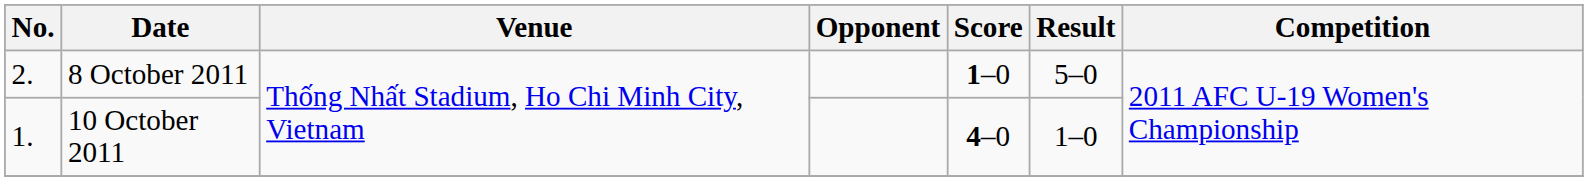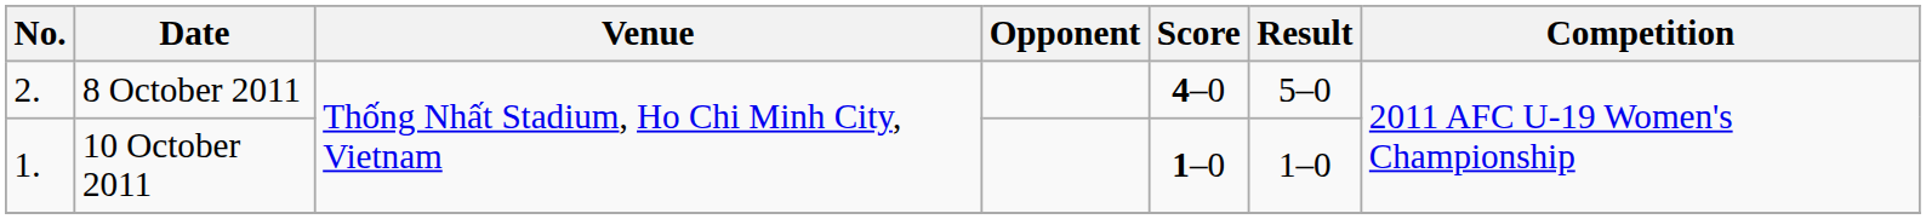 <table class="wikitable">
 <tr>
 <th>No.</th>
 <th>Date</th>
 <th>Venue</th>
 <th>Opponent</th>
 <th>Score</th>
 <th>Result</th>
 <th>Competition</th>
 </tr>
 <tr>
 <td>2.</td>
 <td>8 October 2011</td>
 <td rowspan=2><a href='#'>Thống Nhất Stadium</a>, <a href='#'>Ho Chi Minh City</a>, <a href='#'>Vietnam</a></td>
 <td></td>
-<td align=center><strong>1</strong>–0</td>
+<td align=center><strong>4</strong>–0</td>
 <td align=center>5–0</td>
 <td rowspan=2><a href='#'>2011 AFC U-19 Women's Championship</a></td>
 </tr>
 <tr>
 <td>1.</td>
 <td>10 October 2011</td>
 <td></td>
-<td align=center><strong>4</strong>–0</td>
+<td align=center><strong>1</strong>–0</td>
 <td align=center>1–0</td>
 </tr>
 <tr>
 </tr>
 </table>
